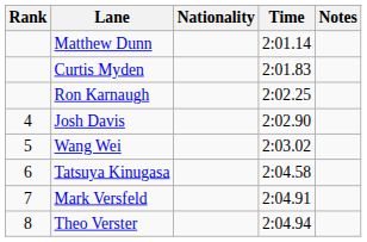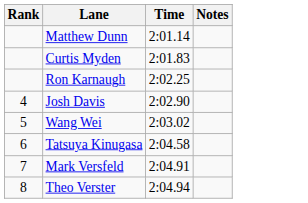 <table class="wikitable sortable" style="text-align:center">
 <tr>
 <th>Rank</th>
 <th>Lane</th>
-<th>Nationality</th>
 <th>Time</th>
 <th>Notes</th>
 </tr>
 <tr>
 <td></td>
 <td align=left><a href='#'>Matthew Dunn</a></td>
-<td align=left></td>
 <td>2:01.14</td>
 <td></td>
 </tr>
 <tr>
 <td></td>
 <td align=left><a href='#'>Curtis Myden</a></td>
-<td align=left></td>
 <td>2:01.83</td>
 <td></td>
 </tr>
 <tr>
 <td></td>
 <td align=left><a href='#'>Ron Karnaugh</a></td>
-<td align=left></td>
 <td>2:02.25</td>
 <td></td>
 </tr>
 <tr>
 <td>4</td>
 <td align=left><a href='#'>Josh Davis</a></td>
-<td align=left></td>
 <td>2:02.90</td>
 <td></td>
 </tr>
 <tr>
 <td>5</td>
 <td align=left><a href='#'>Wang Wei</a></td>
-<td align=left></td>
 <td>2:03.02</td>
 <td></td>
 </tr>
 <tr>
 <td>6</td>
 <td align=left><a href='#'>Tatsuya Kinugasa</a></td>
-<td align=left></td>
 <td>2:04.58</td>
 <td></td>
 </tr>
 <tr>
 <td>7</td>
 <td align=left><a href='#'>Mark Versfeld</a></td>
-<td align=left></td>
 <td>2:04.91</td>
 <td></td>
 </tr>
 <tr>
 <td>8</td>
 <td align=left><a href='#'>Theo Verster</a></td>
-<td align=left></td>
 <td>2:04.94</td>
 <td></td>
 </tr>
 </table>
